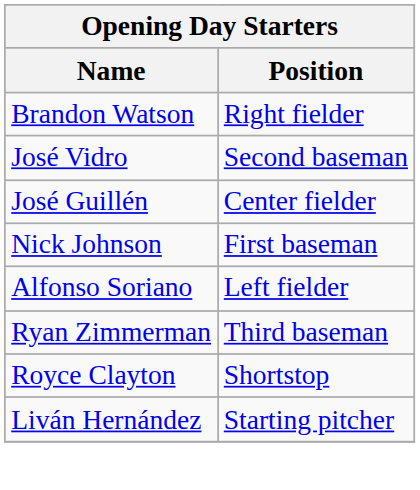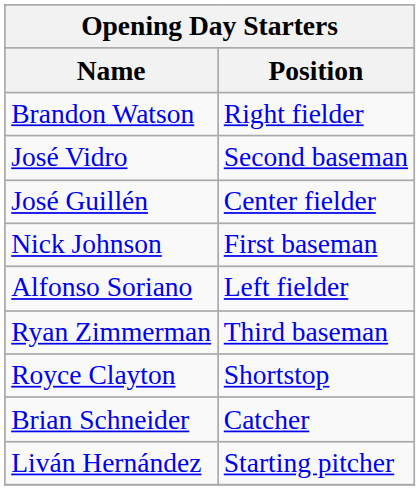 <table class="wikitable" style="text-align:left">
 <tr>
 <th colspan="2">Opening Day Starters</th>
 </tr>
 <tr>
 <th>Name</th>
 <th>Position</th>
 </tr>
 <tr>
 <td><a href='#'>Brandon Watson</a></td>
 <td><a href='#'>Right fielder</a></td>
 </tr>
 <tr>
 <td><a href='#'>José Vidro</a></td>
 <td><a href='#'>Second baseman</a></td>
 </tr>
 <tr>
 <td><a href='#'>José Guillén</a></td>
 <td><a href='#'>Center fielder</a></td>
 </tr>
 <tr>
 <td><a href='#'>Nick Johnson</a></td>
 <td><a href='#'>First baseman</a></td>
 </tr>
 <tr>
 <td><a href='#'>Alfonso Soriano</a></td>
 <td><a href='#'>Left fielder</a></td>
 </tr>
 <tr>
 <td><a href='#'>Ryan Zimmerman</a></td>
 <td><a href='#'>Third baseman</a></td>
 </tr>
 <tr>
 <td><a href='#'>Royce Clayton</a></td>
 <td><a href='#'>Shortstop</a></td>
 </tr>
 <tr>
+<td><a href='#'>Brian Schneider</a></td>
+<td><a href='#'>Catcher</a></td>
+</tr>
+<tr>
 <td><a href='#'>Liván Hernández</a></td>
 <td><a href='#'>Starting pitcher</a></td>
 </tr>
 <tr>
 </tr>
 </table>
